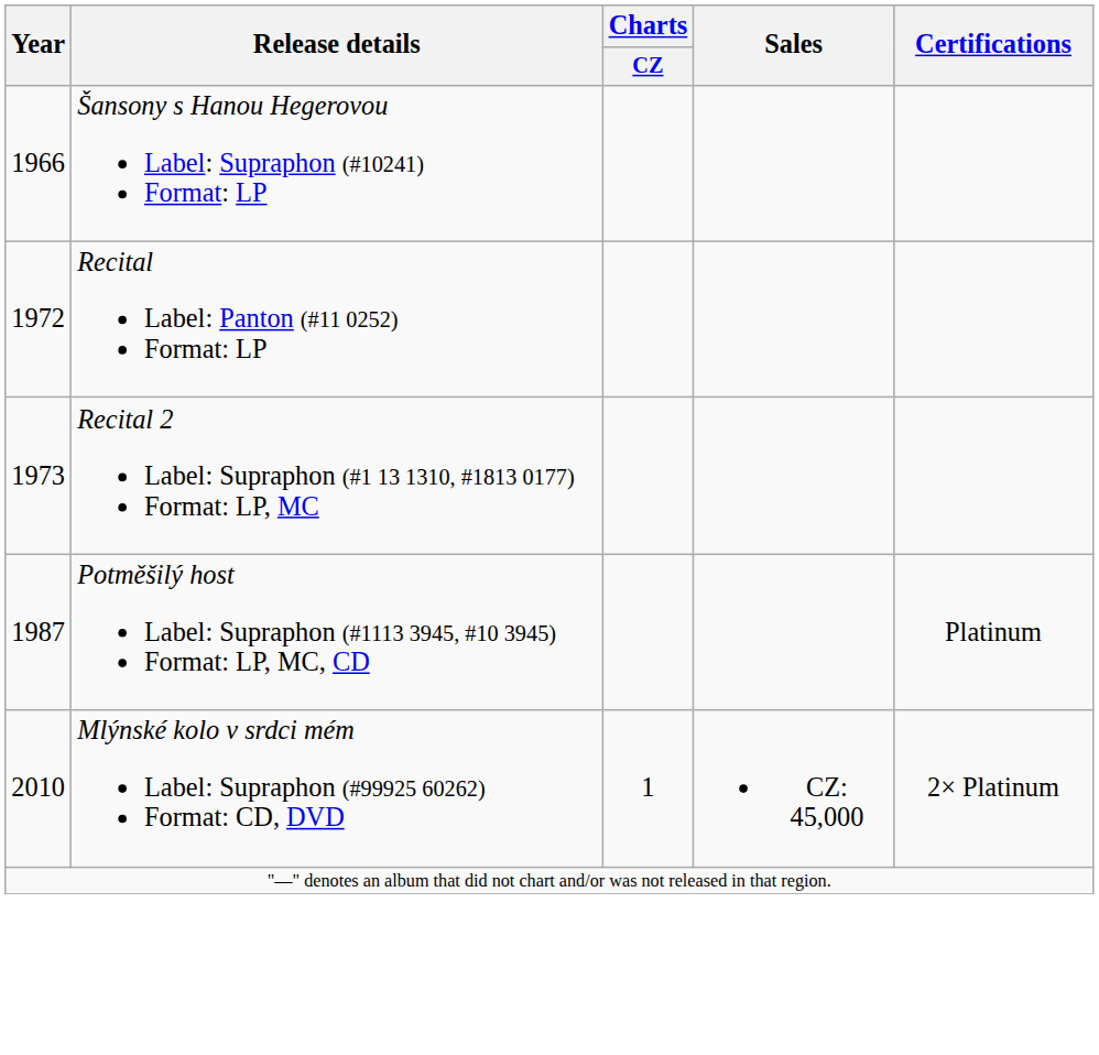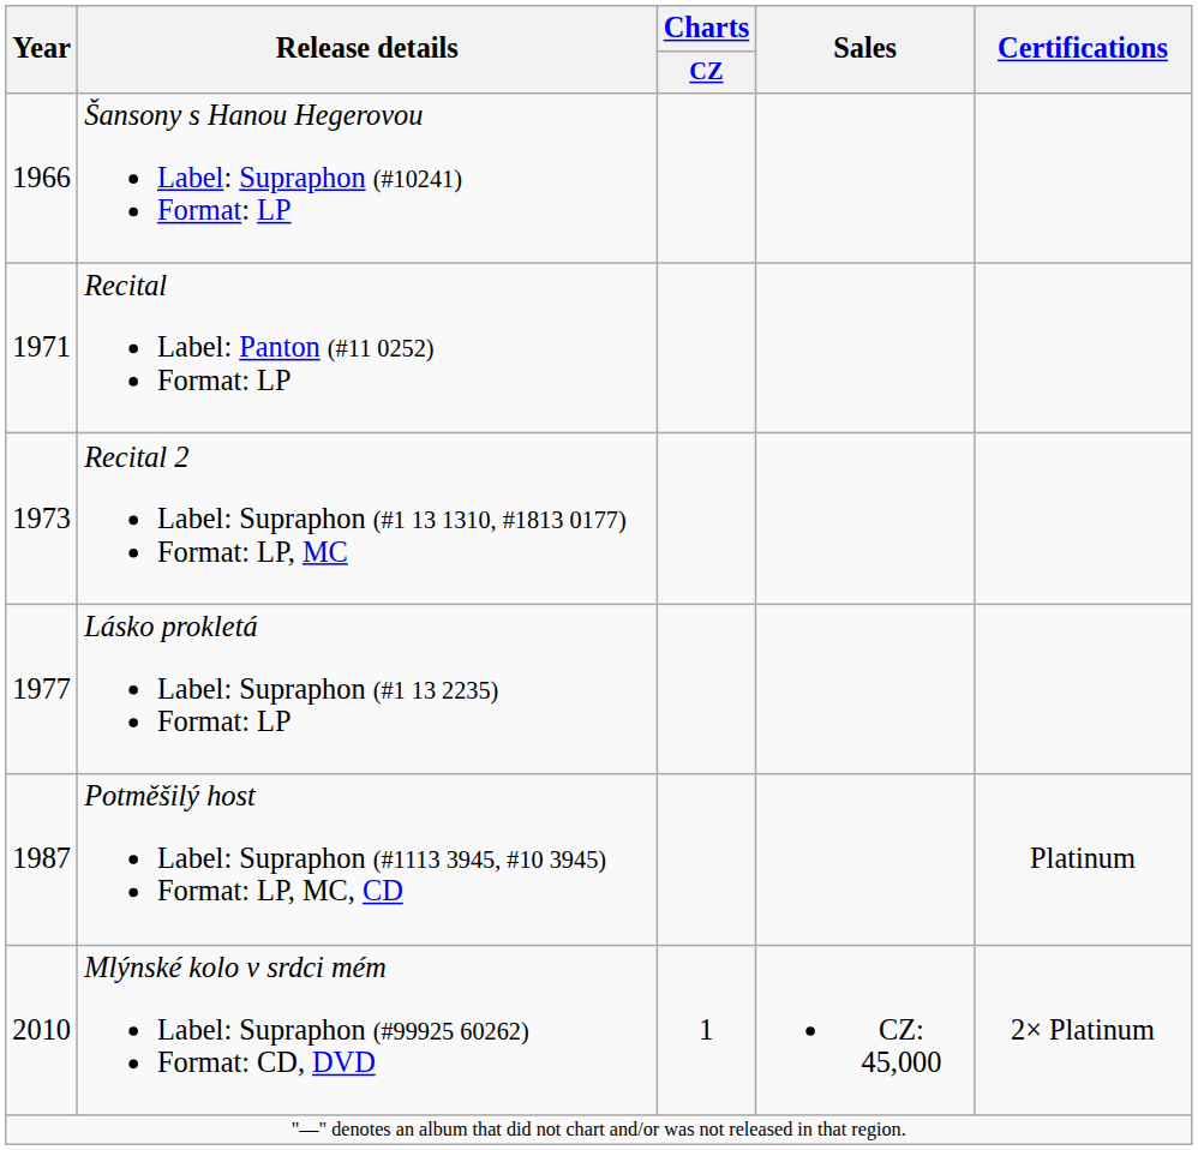 <table class="wikitable" style="text-align:center;">
 <tr>
 <th rowspan="2" width="1">Year</th>
 <th rowspan="2" width="310">Release details</th>
 <th colspan="1" width="43"><a href='#'>Charts</a></th>
 <th rowspan="2" width="112">Sales</th>
 <th rowspan="2" width="112"><a href='#'>Certifications</a></th>
 </tr>
 <tr style="font-size:smaller;">
 <th colspan="1" width="43"><a href='#'>CZ</a></th>
 </tr>
 <tr>
 <td>1966</td>
 <td align="left"><em>Šansony s Hanou Hegerovou</em><br><ul><li><a href='#'>Label</a>: <a href='#'>Supraphon</a> <small>(#10241)</small></li><li><a href='#'>Format</a>: <a href='#'>LP</a></li></ul></td>
 <td></td>
 <td></td>
 <td></td>
 </tr>
 <tr>
-<td>1972</td>
+<td>1971</td>
 <td align="left"><em>Recital</em><br><ul><li>Label: <a href='#'>Panton</a> <small>(#11 0252)</small></li><li>Format: LP</li></ul></td>
 <td></td>
 <td></td>
 <td></td>
 </tr>
 <tr>
 <td>1973</td>
 <td align="left"><em>Recital 2</em><br><ul><li>Label: Supraphon <small>(#1 13 1310, #1813 0177)</small></li><li>Format: LP, <a href='#'>MC</a></li></ul></td>
+<td></td>
+<td></td>
+<td></td>
+</tr>
+<tr>
+<td>1977</td>
+<td align="left"><em>Lásko prokletá</em><br><ul><li>Label: Supraphon <small>(#1 13 2235)</small></li><li>Format: LP</li></ul></td>
 <td></td>
 <td></td>
 <td></td>
 </tr>
 <tr>
 <td>1987</td>
 <td align="left"><em>Potměšilý host</em><br><ul><li>Label: Supraphon <small>(#1113 3945, #10 3945)</small></li><li>Format: LP, MC, <a href='#'>CD</a></li></ul></td>
 <td></td>
 <td></td>
 <td>Platinum</td>
 </tr>
 <tr>
 <td>2010</td>
 <td align="left"><em>Mlýnské kolo v srdci mém</em><br><ul><li>Label: Supraphon <small>(#99925 60262)</small></li><li>Format: CD, <a href='#'>DVD</a> </li></ul></td>
 <td>1</td>
 <td><br><ul><li>CZ: 45,000</li></ul></td>
 <td>2× Platinum</td>
 </tr>
 <tr>
 <td colspan="5" style="font-size: 8pt">"—" denotes an album that did not chart and/or was not released in that region.</td>
 </tr>
 </table>
